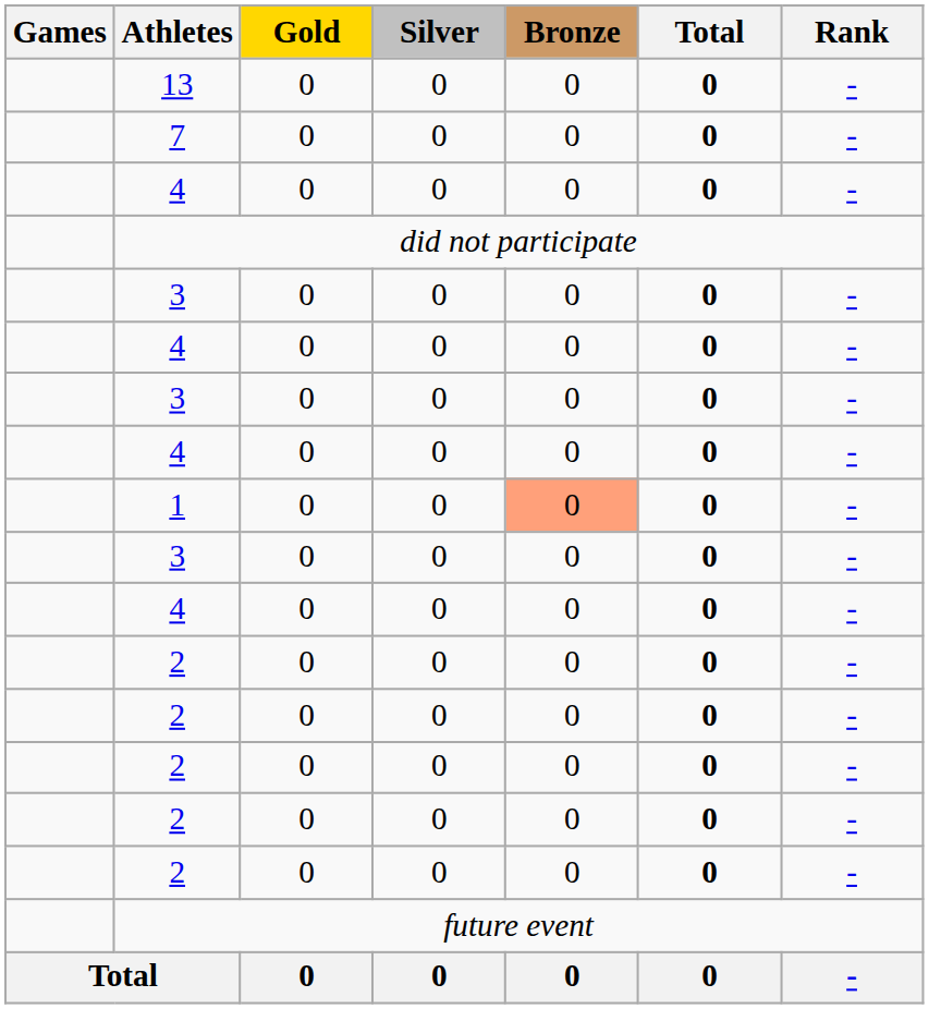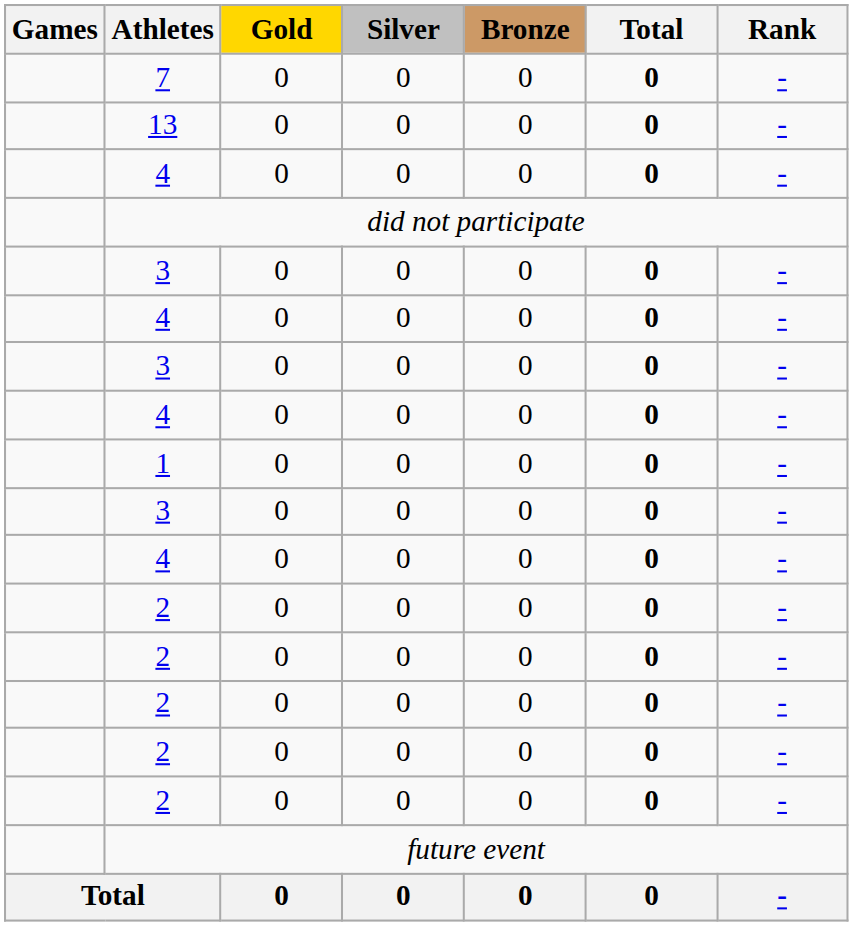 <table class="wikitable" style="text-align:center; font-size:90%;">
 <tr>
 <th>Games</th>
 <th>Athletes</th>
 <td style="background:gold; width:3.7em; font-weight:bold;">Gold</td>
 <td style="background:silver; width:3.7em; font-weight:bold;">Silver</td>
 <td style="background:#cc9966; width:3.7em; font-weight:bold;">Bronze</td>
 <th style="width:4em; font-weight:bold;">Total</th>
 <th style="width:4em; font-weight:bold;">Rank</th>
 </tr>
 <tr>
 <td align=left></td>
-<td><a href='#'>13</a></td>
+<td><a href='#'>7</a></td>
 <td>0</td>
 <td>0</td>
 <td>0</td>
 <td><strong>0</strong></td>
 <td><a href='#'>-</a></td>
 </tr>
 <tr>
 <td align=left></td>
-<td><a href='#'>7</a></td>
+<td><a href='#'>13</a></td>
 <td>0</td>
 <td>0</td>
 <td>0</td>
 <td><strong>0</strong></td>
 <td><a href='#'>-</a></td>
 </tr>
 <tr>
 <td align=left></td>
 <td><a href='#'>4</a></td>
 <td>0</td>
 <td>0</td>
 <td>0</td>
 <td><strong>0</strong></td>
 <td><a href='#'>-</a></td>
 </tr>
 <tr>
 <td align=left></td>
 <td colspan=6><em>did not participate</em></td>
 </tr>
 <tr>
 <td align=left></td>
 <td><a href='#'>3</a></td>
 <td>0</td>
 <td>0</td>
 <td>0</td>
 <td><strong>0</strong></td>
 <td><a href='#'>-</a></td>
 </tr>
 <tr>
 <td align=left></td>
 <td><a href='#'>4</a></td>
 <td>0</td>
 <td>0</td>
 <td>0</td>
 <td><strong>0</strong></td>
 <td><a href='#'>-</a></td>
 </tr>
 <tr>
 <td align=left></td>
 <td><a href='#'>3</a></td>
 <td>0</td>
 <td>0</td>
 <td>0</td>
 <td><strong>0</strong></td>
 <td><a href='#'>-</a></td>
 </tr>
 <tr>
 <td align=left></td>
 <td><a href='#'>4</a></td>
 <td>0</td>
 <td>0</td>
 <td>0</td>
 <td><strong>0</strong></td>
 <td><a href='#'>-</a></td>
 </tr>
 <tr>
 <td align=left></td>
 <td><a href='#'>1</a></td>
 <td>0</td>
 <td>0</td>
-<td style="background: lightsalmon;">0</td>
+<td>0</td>
 <td><strong>0</strong></td>
 <td><a href='#'>-</a></td>
 </tr>
 <tr>
 <td align=left></td>
 <td><a href='#'>3</a></td>
 <td>0</td>
 <td>0</td>
 <td>0</td>
 <td><strong>0</strong></td>
 <td><a href='#'>-</a></td>
 </tr>
 <tr>
 <td align=left></td>
 <td><a href='#'>4</a></td>
 <td>0</td>
 <td>0</td>
 <td>0</td>
 <td><strong>0</strong></td>
 <td><a href='#'>-</a></td>
 </tr>
 <tr>
 <td align=left></td>
 <td><a href='#'>2</a></td>
 <td>0</td>
 <td>0</td>
 <td>0</td>
 <td><strong>0</strong></td>
 <td><a href='#'>-</a></td>
 </tr>
 <tr>
 <td align=left></td>
 <td><a href='#'>2</a></td>
 <td>0</td>
 <td>0</td>
 <td>0</td>
 <td><strong>0</strong></td>
 <td><a href='#'>-</a></td>
 </tr>
 <tr>
 <td align=left></td>
 <td><a href='#'>2</a></td>
 <td>0</td>
 <td>0</td>
 <td>0</td>
 <td><strong>0</strong></td>
 <td><a href='#'>-</a></td>
 </tr>
 <tr>
 <td align=left></td>
 <td><a href='#'>2</a></td>
 <td>0</td>
 <td>0</td>
 <td>0</td>
 <td><strong>0</strong></td>
 <td><a href='#'>-</a></td>
 </tr>
 <tr>
 <td align=left></td>
 <td><a href='#'>2</a></td>
 <td>0</td>
 <td>0</td>
 <td>0</td>
 <td><strong>0</strong></td>
 <td><a href='#'>-</a></td>
 </tr>
 <tr>
 <td align=left></td>
 <td colspan=6><em>future event</em></td>
 </tr>
 <tr>
 <th colspan=2>Total</th>
 <th>0</th>
 <th>0</th>
 <th>0</th>
 <th>0</th>
 <th><a href='#'>-</a></th>
 </tr>
 </table>
